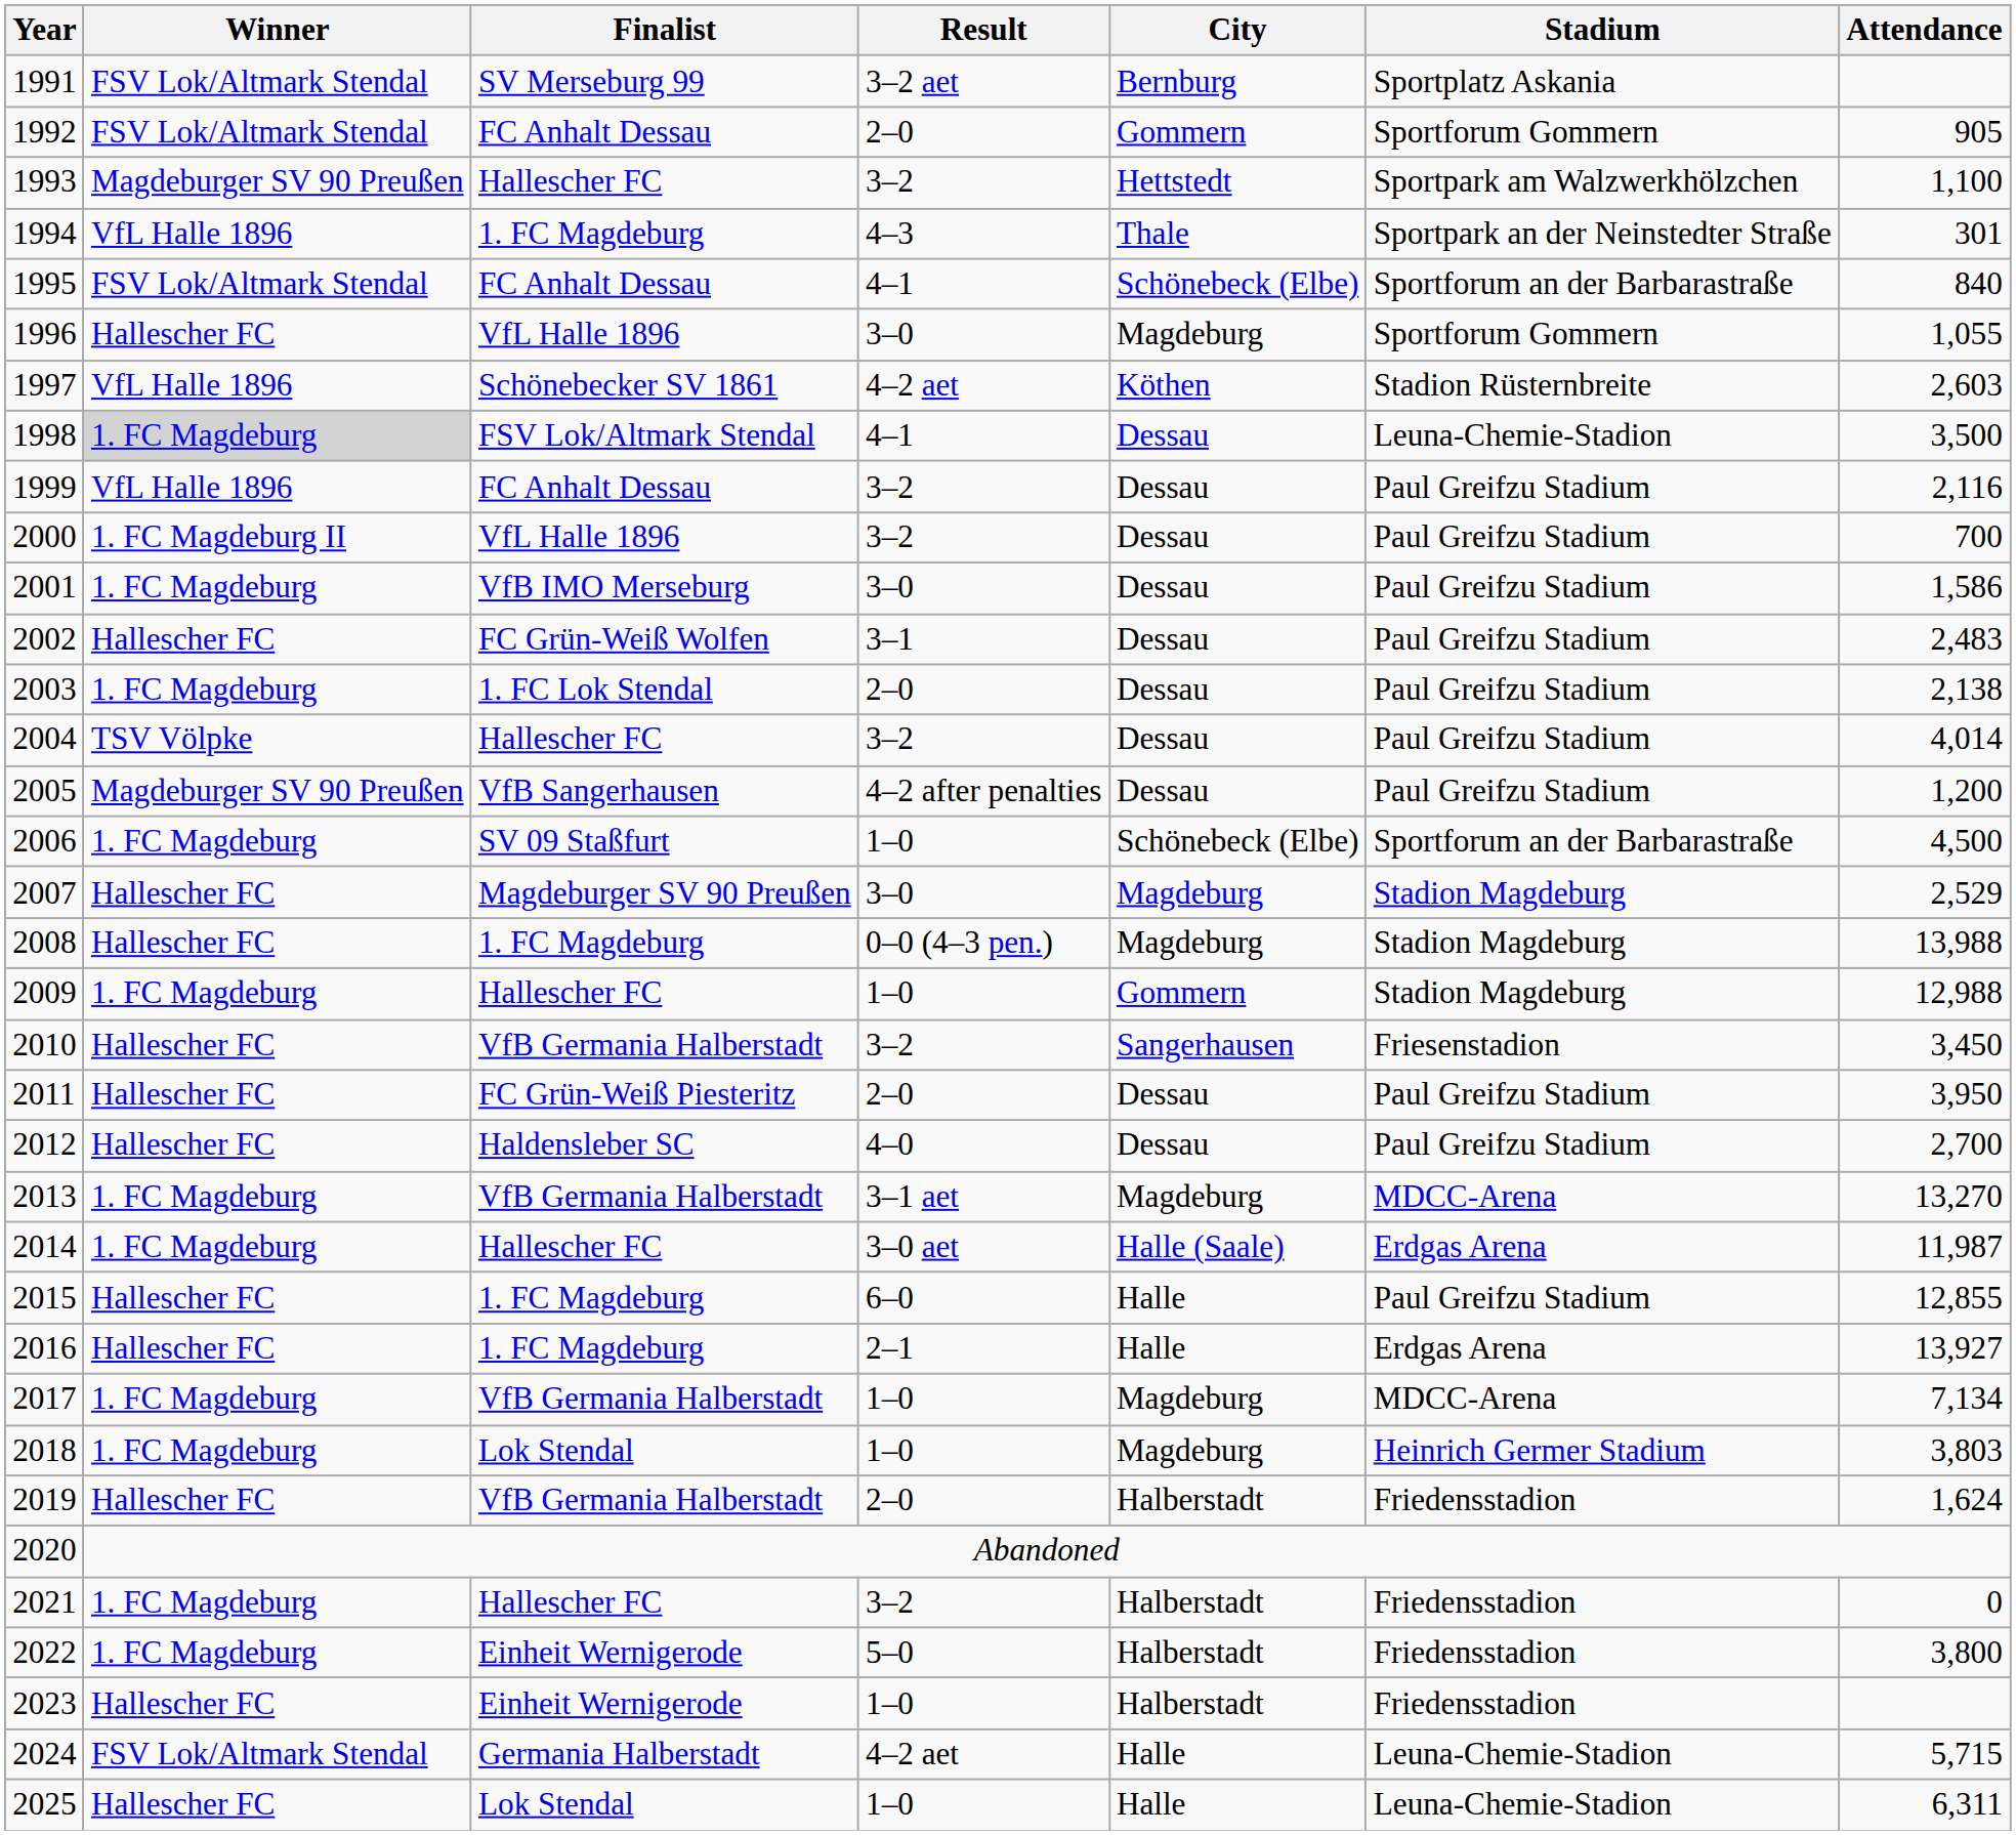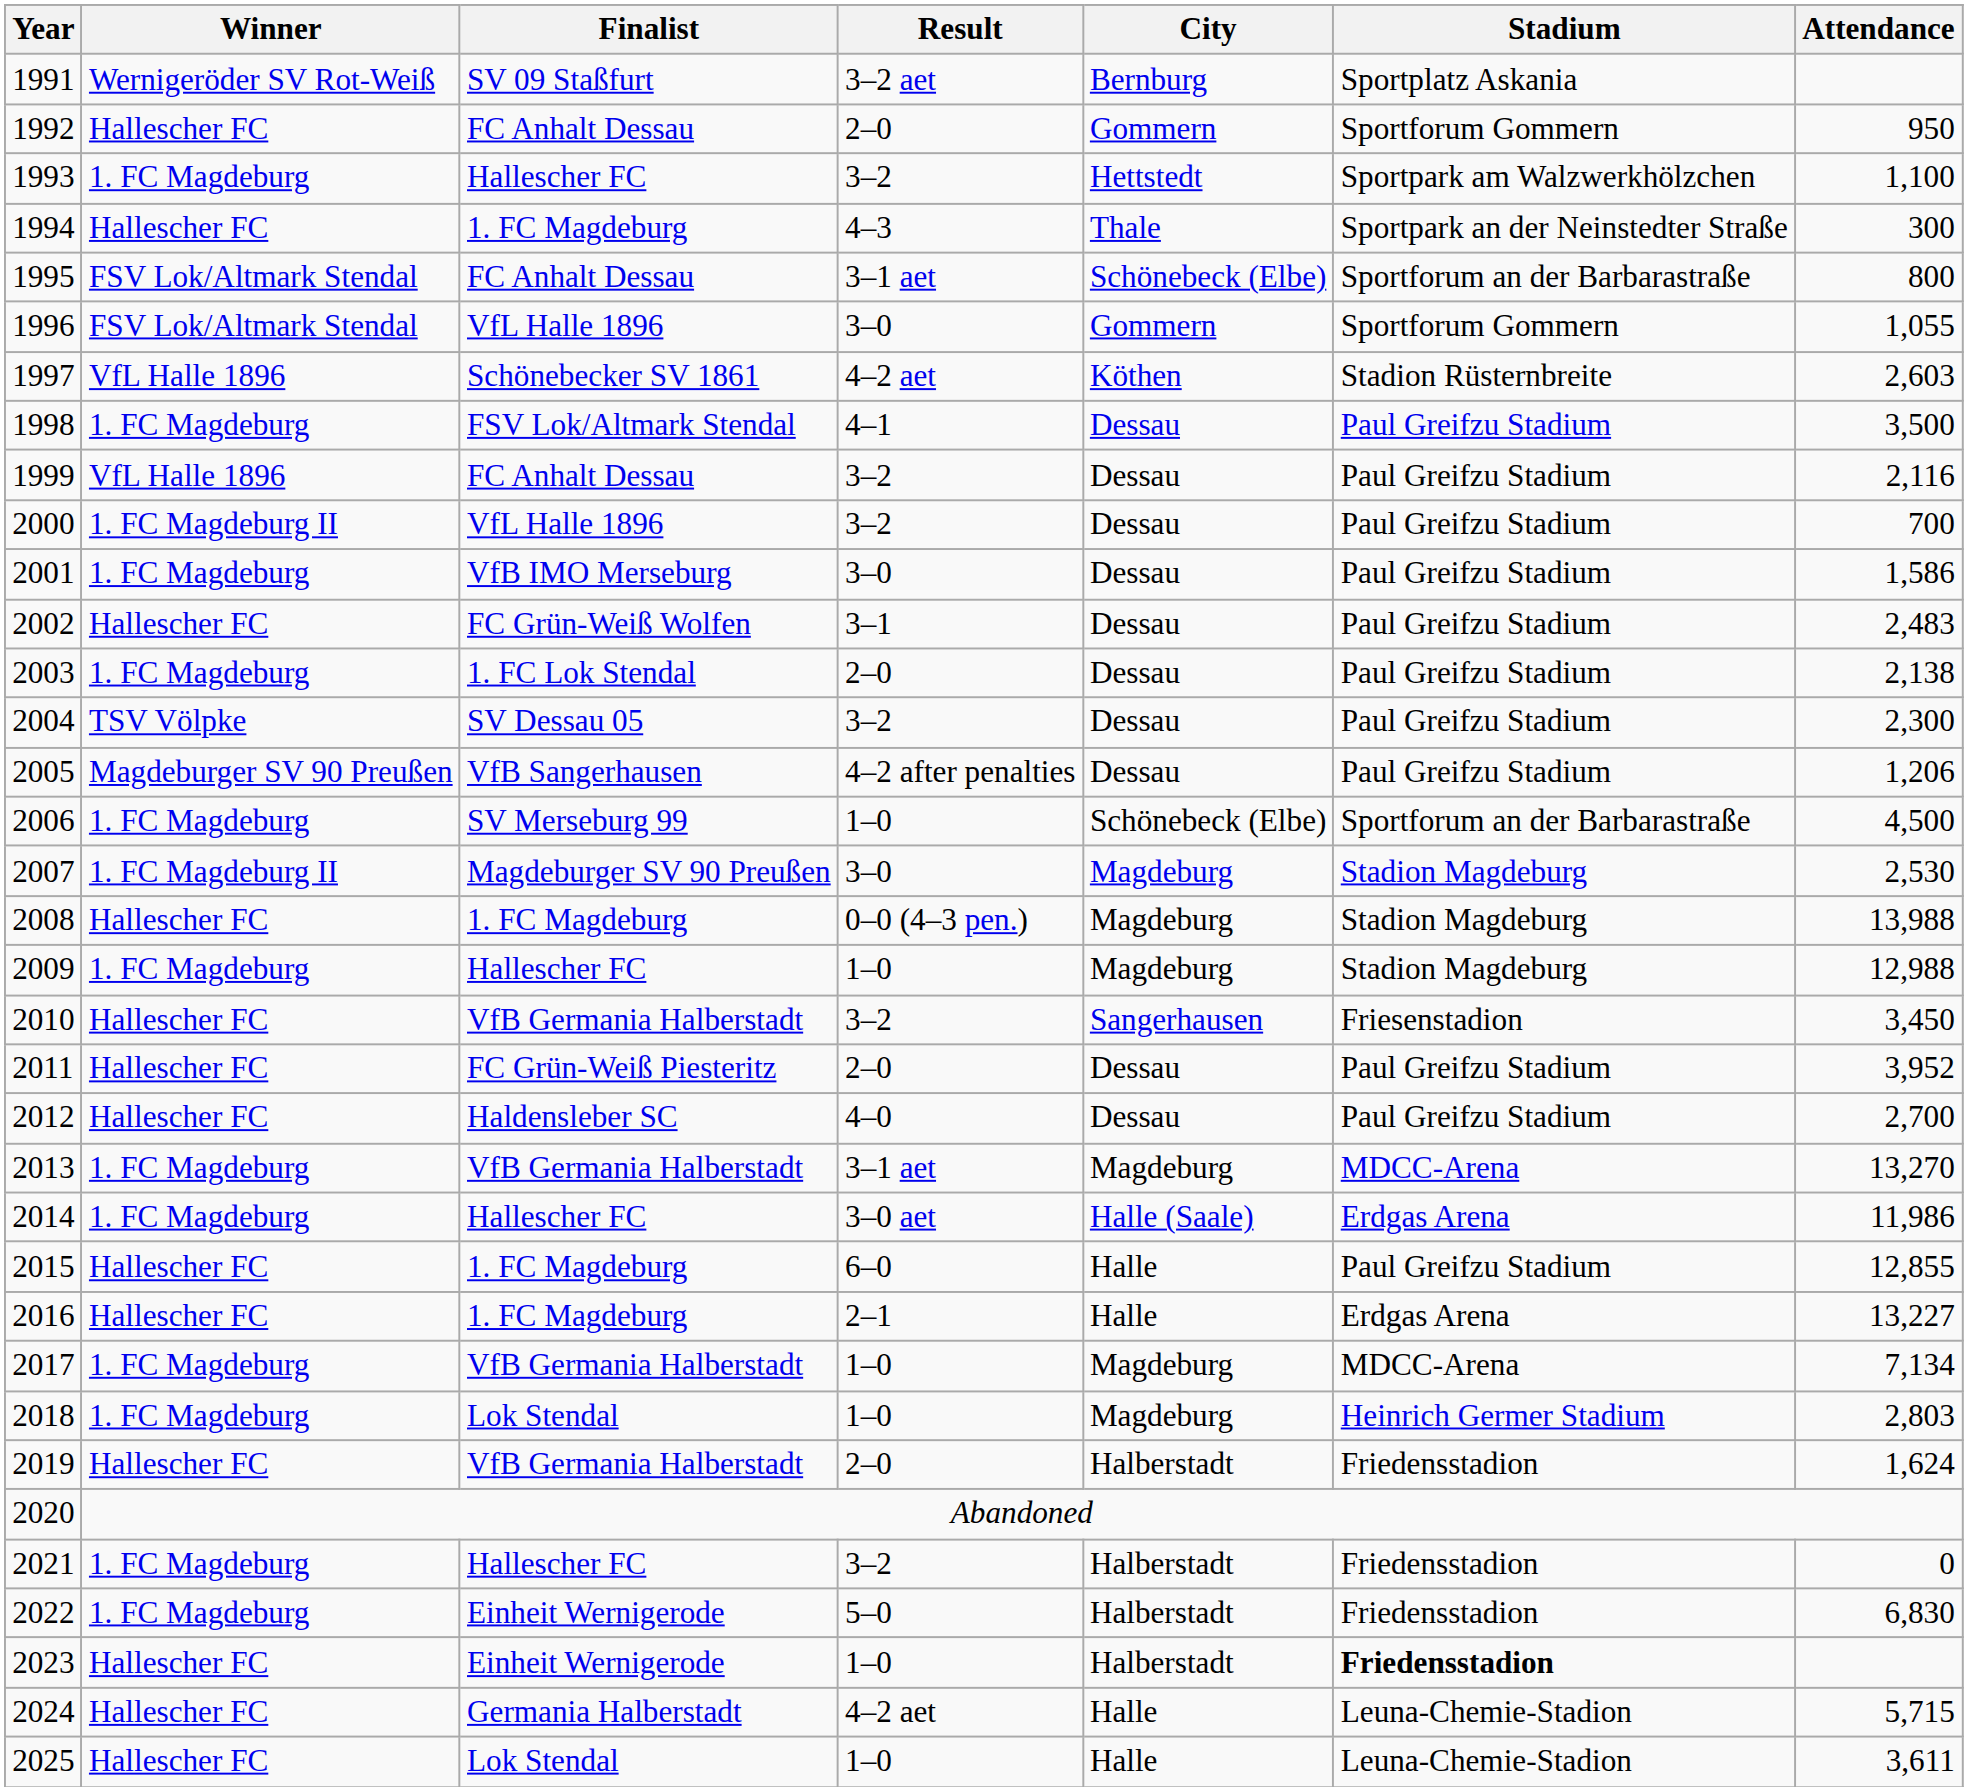 <table class="wikitable sortable">
 <tr>
 <th>Year</th>
 <th>Winner</th>
 <th>Finalist</th>
 <th>Result</th>
 <th>City</th>
 <th>Stadium</th>
 <th>Attendance</th>
 </tr>
 <tr>
 <td>1991</td>
-<td><a href='#'>FSV Lok/Altmark Stendal</a></td>
-<td><a href='#'>SV Merseburg 99</a></td>
+<td><a href='#'>Wernigeröder SV Rot-Weiß</a></td>
+<td><a href='#'>SV 09 Staßfurt</a></td>
 <td>3–2 <a href='#'>aet</a></td>
 <td><a href='#'>Bernburg</a></td>
 <td>Sportplatz Askania</td>
 <td></td>
 </tr>
 <tr>
 <td>1992</td>
-<td><a href='#'>FSV Lok/Altmark Stendal</a></td>
+<td><a href='#'>Hallescher FC</a></td>
 <td><a href='#'>FC Anhalt Dessau</a></td>
 <td>2–0</td>
 <td><a href='#'>Gommern</a></td>
 <td>Sportforum Gommern</td>
-<td align="right">905</td>
+<td align="right">950</td>
 </tr>
 <tr>
 <td>1993</td>
-<td><a href='#'>Magdeburger SV 90 Preußen</a></td>
+<td><a href='#'>1. FC Magdeburg</a></td>
 <td><a href='#'>Hallescher FC</a></td>
 <td>3–2</td>
 <td><a href='#'>Hettstedt</a></td>
 <td>Sportpark am Walzwerkhölzchen</td>
 <td align="right">1,100</td>
 </tr>
 <tr>
 <td>1994</td>
-<td><a href='#'>VfL Halle 1896</a></td>
+<td><a href='#'>Hallescher FC</a></td>
 <td><a href='#'>1. FC Magdeburg</a></td>
 <td>4–3</td>
 <td><a href='#'>Thale</a></td>
 <td>Sportpark an der Neinstedter Straße</td>
-<td align="right">301</td>
+<td align="right">300</td>
 </tr>
 <tr>
 <td>1995</td>
 <td><a href='#'>FSV Lok/Altmark Stendal</a></td>
 <td><a href='#'>FC Anhalt Dessau</a></td>
-<td>4–1</td>
+<td>3–1 <a href='#'>aet</a></td>
 <td><a href='#'>Schönebeck (Elbe)</a></td>
 <td>Sportforum an der Barbarastraße</td>
-<td align="right">840</td>
+<td align="right">800</td>
 </tr>
 <tr>
 <td>1996</td>
-<td><a href='#'>Hallescher FC</a></td>
+<td><a href='#'>FSV Lok/Altmark Stendal</a></td>
 <td><a href='#'>VfL Halle 1896</a></td>
 <td>3–0</td>
-<td>Magdeburg</td>
+<td><a href='#'>Gommern</a></td>
 <td>Sportforum Gommern</td>
 <td align="right">1,055</td>
 </tr>
 <tr>
 <td>1997</td>
 <td><a href='#'>VfL Halle 1896</a></td>
 <td><a href='#'>Schönebecker SV 1861</a></td>
 <td>4–2 <a href='#'>aet</a></td>
 <td><a href='#'>Köthen</a></td>
 <td>Stadion Rüsternbreite</td>
 <td align="right">2,603</td>
 </tr>
 <tr>
 <td>1998</td>
-<td style="background: lightgrey;"><a href='#'>1. FC Magdeburg</a></td>
+<td><a href='#'>1. FC Magdeburg</a></td>
 <td><a href='#'>FSV Lok/Altmark Stendal</a></td>
 <td>4–1</td>
 <td><a href='#'>Dessau</a></td>
-<td>Leuna-Chemie-Stadion</td>
+<td><a href='#'>Paul Greifzu Stadium</a></td>
 <td align="right">3,500</td>
 </tr>
 <tr>
 <td>1999</td>
 <td><a href='#'>VfL Halle 1896</a></td>
 <td><a href='#'>FC Anhalt Dessau</a></td>
 <td>3–2</td>
 <td>Dessau</td>
 <td>Paul Greifzu Stadium</td>
 <td align="right">2,116</td>
 </tr>
 <tr>
 <td>2000</td>
 <td><a href='#'>1. FC Magdeburg II</a></td>
 <td><a href='#'>VfL Halle 1896</a></td>
 <td>3–2</td>
 <td>Dessau</td>
 <td>Paul Greifzu Stadium</td>
 <td align="right">700</td>
 </tr>
 <tr>
 <td>2001</td>
 <td><a href='#'>1. FC Magdeburg</a></td>
 <td><a href='#'>VfB IMO Merseburg</a></td>
 <td>3–0</td>
 <td>Dessau</td>
 <td>Paul Greifzu Stadium</td>
 <td align="right">1,586</td>
 </tr>
 <tr>
 <td>2002</td>
 <td><a href='#'>Hallescher FC</a></td>
 <td><a href='#'>FC Grün-Weiß Wolfen</a></td>
 <td>3–1</td>
 <td>Dessau</td>
 <td>Paul Greifzu Stadium</td>
 <td align="right">2,483</td>
 </tr>
 <tr>
 <td>2003</td>
 <td><a href='#'>1. FC Magdeburg</a></td>
 <td><a href='#'>1. FC Lok Stendal</a></td>
 <td>2–0</td>
 <td>Dessau</td>
 <td>Paul Greifzu Stadium</td>
 <td align="right">2,138</td>
 </tr>
 <tr>
 <td>2004</td>
 <td><a href='#'>TSV Völpke</a></td>
-<td><a href='#'>Hallescher FC</a></td>
+<td><a href='#'>SV Dessau 05</a></td>
 <td>3–2</td>
 <td>Dessau</td>
 <td>Paul Greifzu Stadium</td>
-<td align="right">4,014</td>
+<td align="right">2,300</td>
 </tr>
 <tr>
 <td>2005</td>
 <td><a href='#'>Magdeburger SV 90 Preußen</a></td>
 <td><a href='#'>VfB Sangerhausen</a></td>
 <td>4–2 after penalties</td>
 <td>Dessau</td>
 <td>Paul Greifzu Stadium</td>
-<td align="right">1,200</td>
+<td align="right">1,206</td>
 </tr>
 <tr>
 <td>2006</td>
 <td><a href='#'>1. FC Magdeburg</a></td>
-<td><a href='#'>SV 09 Staßfurt</a></td>
+<td><a href='#'>SV Merseburg 99</a></td>
 <td>1–0</td>
 <td>Schönebeck (Elbe)</td>
 <td>Sportforum an der Barbarastraße</td>
 <td align="right">4,500</td>
 </tr>
 <tr>
 <td>2007</td>
-<td><a href='#'>Hallescher FC</a></td>
+<td><a href='#'>1. FC Magdeburg II</a></td>
 <td><a href='#'>Magdeburger SV 90 Preußen</a></td>
 <td>3–0</td>
 <td><a href='#'>Magdeburg</a></td>
 <td><a href='#'>Stadion Magdeburg</a></td>
-<td align="right">2,529</td>
+<td align="right">2,530</td>
 </tr>
 <tr>
 <td>2008</td>
 <td><a href='#'>Hallescher FC</a></td>
 <td><a href='#'>1. FC Magdeburg</a></td>
 <td>0–0 (4–3 <a href='#'>pen.</a>)</td>
 <td>Magdeburg</td>
 <td>Stadion Magdeburg</td>
 <td align="right">13,988</td>
 </tr>
 <tr>
 <td>2009</td>
 <td><a href='#'>1. FC Magdeburg</a></td>
 <td><a href='#'>Hallescher FC</a></td>
 <td>1–0</td>
-<td><a href='#'>Gommern</a></td>
+<td>Magdeburg</td>
 <td>Stadion Magdeburg</td>
 <td align="right">12,988</td>
 </tr>
 <tr>
 <td>2010</td>
 <td><a href='#'>Hallescher FC</a></td>
 <td><a href='#'>VfB Germania Halberstadt</a></td>
 <td>3–2</td>
 <td><a href='#'>Sangerhausen</a></td>
 <td>Friesenstadion</td>
 <td align="right">3,450</td>
 </tr>
 <tr>
 <td>2011</td>
 <td><a href='#'>Hallescher FC</a></td>
 <td><a href='#'>FC Grün-Weiß Piesteritz</a></td>
 <td>2–0</td>
 <td>Dessau</td>
 <td>Paul Greifzu Stadium</td>
-<td align="right">3,950</td>
+<td align="right">3,952</td>
 </tr>
 <tr>
 <td>2012</td>
 <td><a href='#'>Hallescher FC</a></td>
 <td><a href='#'>Haldensleber SC</a></td>
 <td>4–0</td>
 <td>Dessau</td>
 <td>Paul Greifzu Stadium</td>
 <td align="right">2,700</td>
 </tr>
 <tr>
 <td>2013</td>
 <td><a href='#'>1. FC Magdeburg</a></td>
 <td><a href='#'>VfB Germania Halberstadt</a></td>
 <td>3–1 <a href='#'>aet</a></td>
 <td>Magdeburg</td>
 <td><a href='#'>MDCC-Arena</a></td>
 <td align="right">13,270</td>
 </tr>
 <tr>
 <td>2014</td>
 <td><a href='#'>1. FC Magdeburg</a></td>
 <td><a href='#'>Hallescher FC</a></td>
 <td>3–0 <a href='#'>aet</a></td>
 <td><a href='#'>Halle (Saale)</a></td>
 <td><a href='#'>Erdgas Arena</a></td>
-<td align="right">11,987</td>
+<td align="right">11,986</td>
 </tr>
 <tr>
 <td>2015</td>
 <td><a href='#'>Hallescher FC</a></td>
 <td><a href='#'>1. FC Magdeburg</a></td>
 <td>6–0</td>
 <td>Halle</td>
 <td>Paul Greifzu Stadium</td>
 <td align="right">12,855</td>
 </tr>
 <tr>
 <td>2016</td>
 <td><a href='#'>Hallescher FC</a></td>
 <td><a href='#'>1. FC Magdeburg</a></td>
 <td>2–1</td>
 <td>Halle</td>
 <td>Erdgas Arena</td>
-<td align="right">13,927</td>
+<td align="right">13,227</td>
 </tr>
 <tr>
 <td>2017</td>
 <td><a href='#'>1. FC Magdeburg</a></td>
 <td><a href='#'>VfB Germania Halberstadt</a></td>
 <td>1–0</td>
 <td>Magdeburg</td>
 <td>MDCC-Arena</td>
 <td align="right">7,134</td>
 </tr>
 <tr>
 <td>2018</td>
 <td><a href='#'>1. FC Magdeburg</a></td>
 <td><a href='#'>Lok Stendal</a></td>
 <td>1–0</td>
 <td>Magdeburg</td>
 <td><a href='#'>Heinrich Germer Stadium</a></td>
-<td align="right">3,803</td>
+<td align="right">2,803</td>
 </tr>
 <tr>
 <td>2019</td>
 <td><a href='#'>Hallescher FC</a></td>
 <td><a href='#'>VfB Germania Halberstadt</a></td>
 <td>2–0</td>
 <td>Halberstadt</td>
 <td>Friedensstadion</td>
 <td align="right">1,624</td>
 </tr>
 <tr>
 <td>2020</td>
 <td colspan=6 align=center><em>Abandoned</em></td>
 </tr>
 <tr>
 <td>2021</td>
 <td><a href='#'>1. FC Magdeburg</a></td>
 <td><a href='#'>Hallescher FC</a></td>
 <td>3–2</td>
 <td>Halberstadt</td>
 <td>Friedensstadion</td>
 <td align="right">0</td>
 </tr>
 <tr>
 <td>2022</td>
 <td><a href='#'>1. FC Magdeburg</a></td>
 <td><a href='#'>Einheit Wernigerode</a></td>
 <td>5–0</td>
 <td>Halberstadt</td>
 <td>Friedensstadion</td>
-<td align="right">3,800</td>
+<td align="right">6,830</td>
 </tr>
 <tr>
 <td>2023</td>
 <td><a href='#'>Hallescher FC</a></td>
 <td><a href='#'>Einheit Wernigerode</a></td>
 <td>1–0</td>
 <td>Halberstadt</td>
-<td>Friedensstadion</td>
+<td><strong>Friedensstadion</strong></td>
 <td align="right"></td>
 </tr>
 <tr>
 <td>2024</td>
-<td><a href='#'>FSV Lok/Altmark Stendal</a></td>
+<td><a href='#'>Hallescher FC</a></td>
 <td><a href='#'>Germania Halberstadt</a></td>
 <td>4–2 aet</td>
 <td>Halle</td>
 <td>Leuna-Chemie-Stadion</td>
 <td align="right">5,715</td>
 </tr>
 <tr>
 <td>2025</td>
 <td><a href='#'>Hallescher FC</a></td>
 <td><a href='#'>Lok Stendal</a></td>
 <td>1–0</td>
 <td>Halle</td>
 <td>Leuna-Chemie-Stadion</td>
-<td align="right">6,311</td>
+<td align="right">3,611</td>
 </tr>
 </table>
